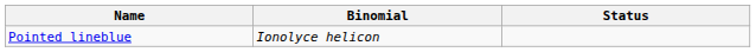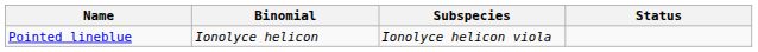 <table width=60% class="wikitable">
 <tr>
 <th width=20%>Name</th>
 <th width=20%>Binomial</th>
+<th width=20%>Subspecies</th>
 <th width=20%>Status</th>
 </tr>
 <tr>
 <td><a href='#'>Pointed lineblue</a><br></td>
 <td><em>Ionolyce helicon</em></td>
+<td><em>Ionolyce helicon viola</em></td>
 <td></td>
 </tr>
 </table>
